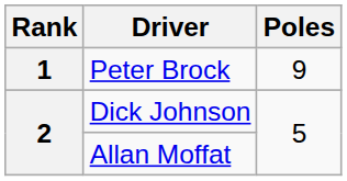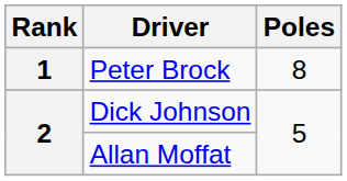 <table class="wikitable" style="font-size: 95%;">
 <tr>
 <th>Rank</th>
 <th>Driver</th>
 <th>Poles</th>
 </tr>
 <tr align="center">
 <th>1</th>
 <td align="left"> <a href='#'>Peter Brock</a></td>
-<td>9</td>
+<td>8</td>
 </tr>
 <tr align="center">
 <th rowspan="2">2</th>
 <td align="left"> <a href='#'>Dick Johnson</a></td>
 <td rowspan="2">5</td>
 </tr>
 <tr align="center">
 <td align="left"> <a href='#'>Allan Moffat</a></td>
 </tr>
 </table>
